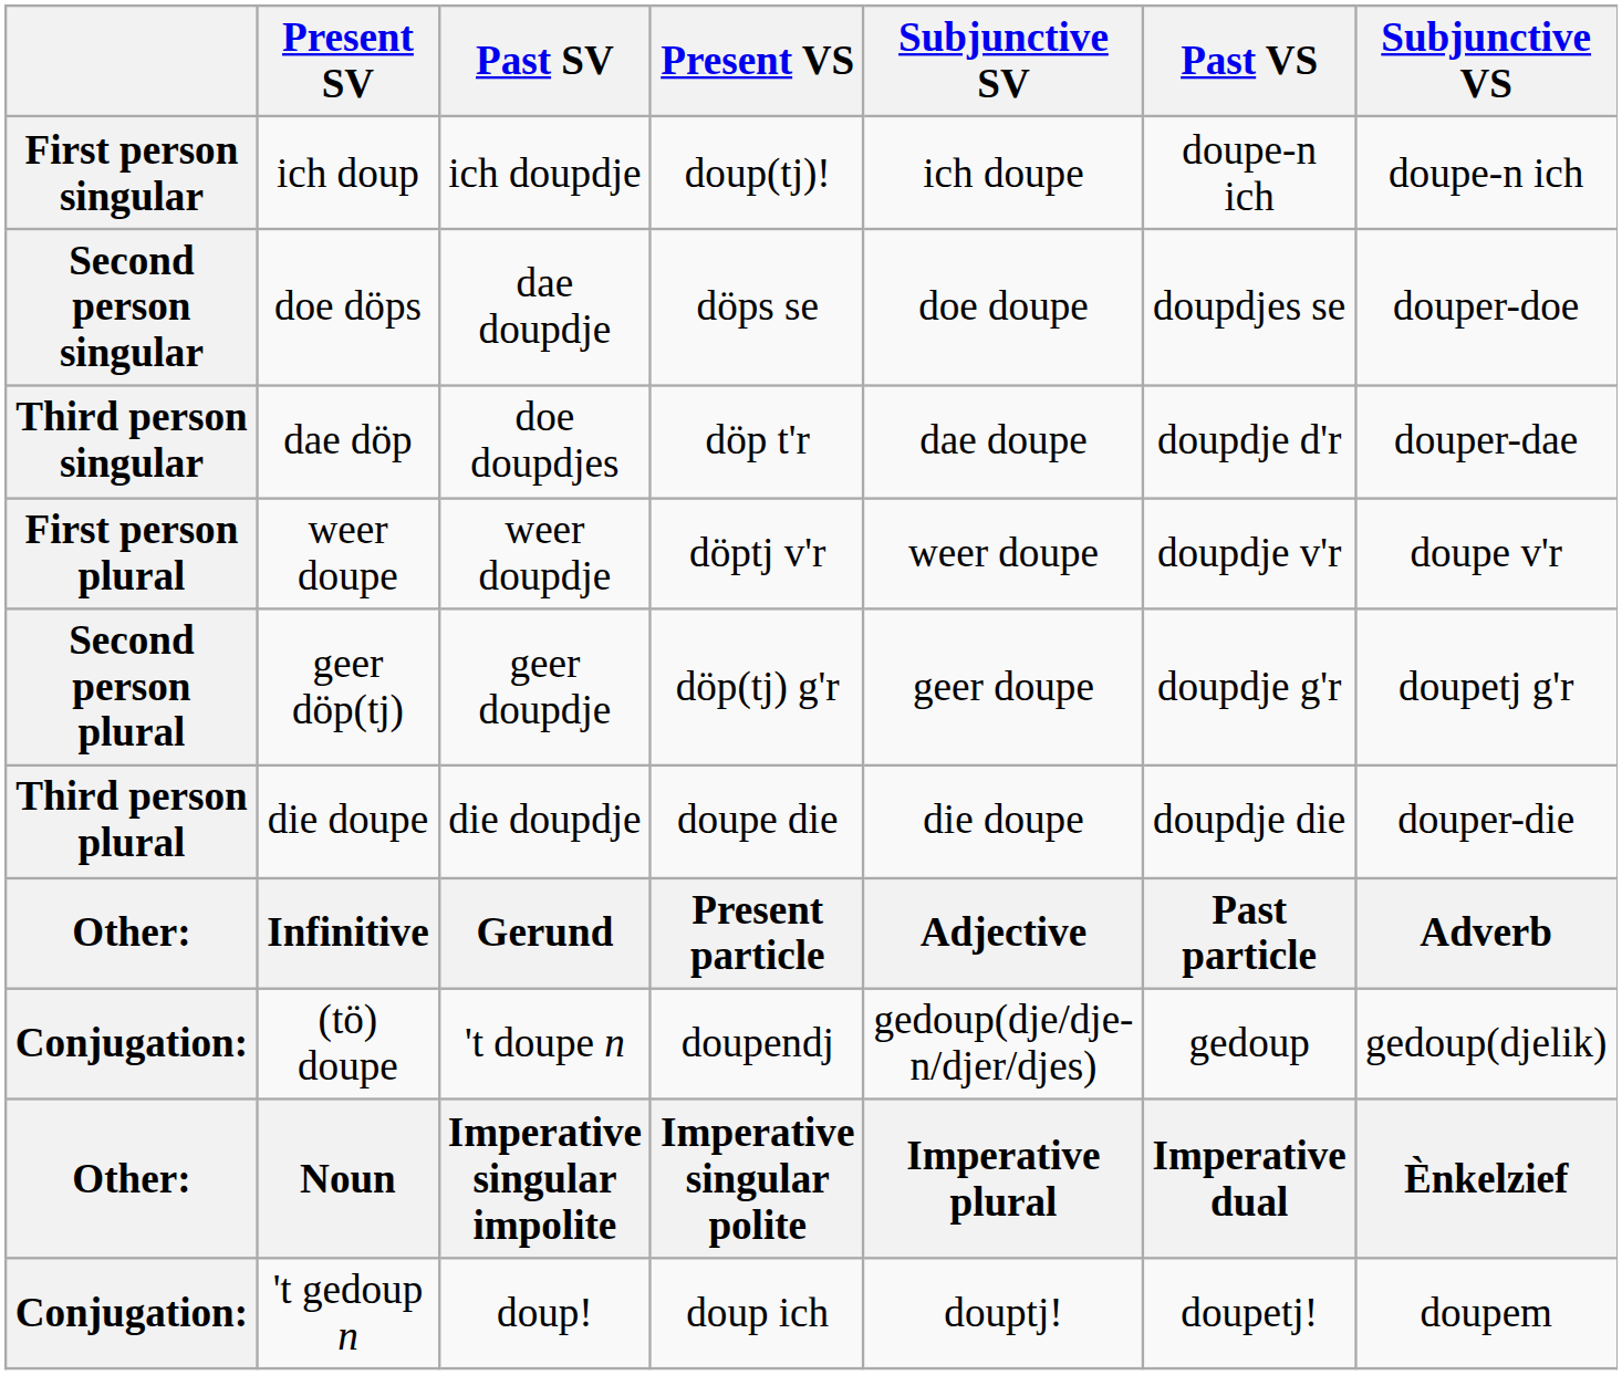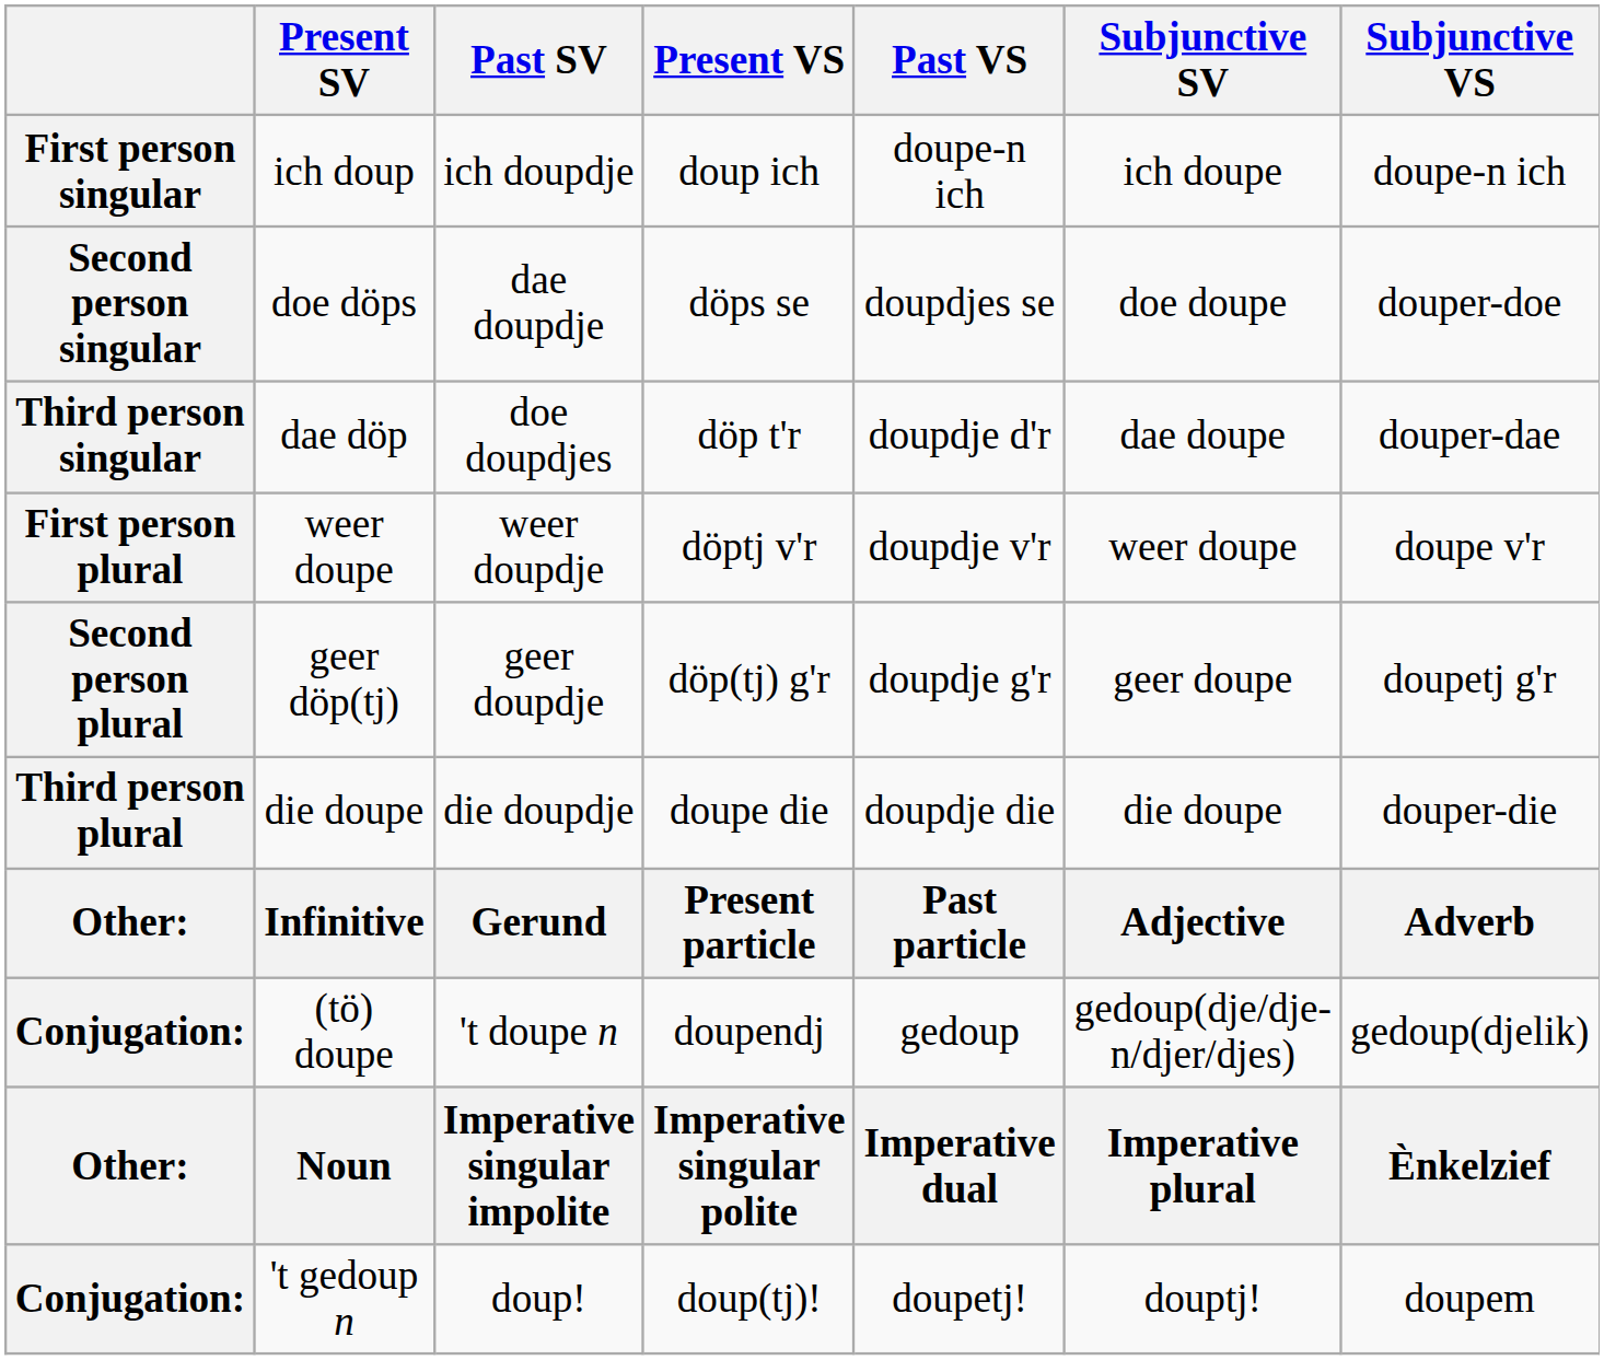 <table class="wikitable" style="text-align: center;">
 <tr>
 <th></th>
 <th><a href='#'>Present</a> SV</th>
 <th><a href='#'>Past</a> SV</th>
 <th><a href='#'>Present</a> VS</th>
+<th><a href='#'>Past</a> VS</th>
 <th><a href='#'>Subjunctive</a> SV</th>
-<th><a href='#'>Past</a> VS</th>
 <th><a href='#'>Subjunctive</a> VS</th>
 </tr>
 <tr>
 <th>First person singular</th>
 <td>ich doup</td>
 <td>ich doupdje</td>
-<td>doup(tj)!</td>
+<td>doup ich</td>
+<td>doupe-n ich</td>
 <td>ich doupe</td>
-<td>doupe-n ich</td>
 <td>doupe-n ich</td>
 </tr>
 <tr>
 <th>Second person singular</th>
 <td>doe döps</td>
 <td>dae doupdje</td>
 <td>döps se</td>
+<td>doupdjes se</td>
 <td>doe doupe</td>
-<td>doupdjes se</td>
 <td>douper-doe</td>
 </tr>
 <tr>
 <th>Third person singular</th>
 <td>dae döp</td>
 <td>doe doupdjes</td>
 <td>döp t'r</td>
+<td>doupdje d'r</td>
 <td>dae doupe</td>
-<td>doupdje d'r</td>
 <td>douper-dae</td>
 </tr>
 <tr>
 <th>First person plural</th>
 <td>weer doupe</td>
 <td>weer doupdje</td>
 <td>döptj v'r</td>
+<td>doupdje v'r</td>
 <td>weer doupe</td>
-<td>doupdje v'r</td>
 <td>doupe v'r</td>
 </tr>
 <tr>
 <th>Second person plural</th>
 <td>geer döp(tj)</td>
 <td>geer doupdje</td>
 <td>döp(tj) g'r</td>
+<td>doupdje g'r</td>
 <td>geer doupe</td>
-<td>doupdje g'r</td>
 <td>doupetj g'r</td>
 </tr>
 <tr>
 <th>Third person plural</th>
 <td>die doupe</td>
 <td>die doupdje</td>
 <td>doupe die</td>
+<td>doupdje die</td>
 <td>die doupe</td>
-<td>doupdje die</td>
 <td>douper-die</td>
 </tr>
 <tr>
 <th>Other:</th>
 <th>Infinitive</th>
 <th>Gerund</th>
 <th>Present particle</th>
+<th>Past particle</th>
 <th>Adjective</th>
-<th>Past particle</th>
 <th>Adverb</th>
 </tr>
 <tr>
 <th>Conjugation:</th>
 <td>(tö) doupe</td>
 <td>'t doupe <em>n</em></td>
 <td>doupendj</td>
+<td>gedoup</td>
 <td>gedoup(dje/dje-n/djer/djes)</td>
-<td>gedoup</td>
 <td>gedoup(djelik)</td>
 </tr>
 <tr>
 <th>Other:</th>
 <th>Noun</th>
 <th>Imperative singular impolite</th>
 <th>Imperative singular polite</th>
+<th>Imperative dual</th>
 <th>Imperative plural</th>
-<th>Imperative dual</th>
 <th>Ènkelzief</th>
 </tr>
 <tr>
 <th>Conjugation:</th>
 <td>'t gedoup <em>n</em></td>
 <td>doup!</td>
-<td>doup ich</td>
+<td>doup(tj)!</td>
+<td>doupetj!</td>
 <td>douptj!</td>
-<td>doupetj!</td>
 <td>doupem</td>
 </tr>
 </table>
